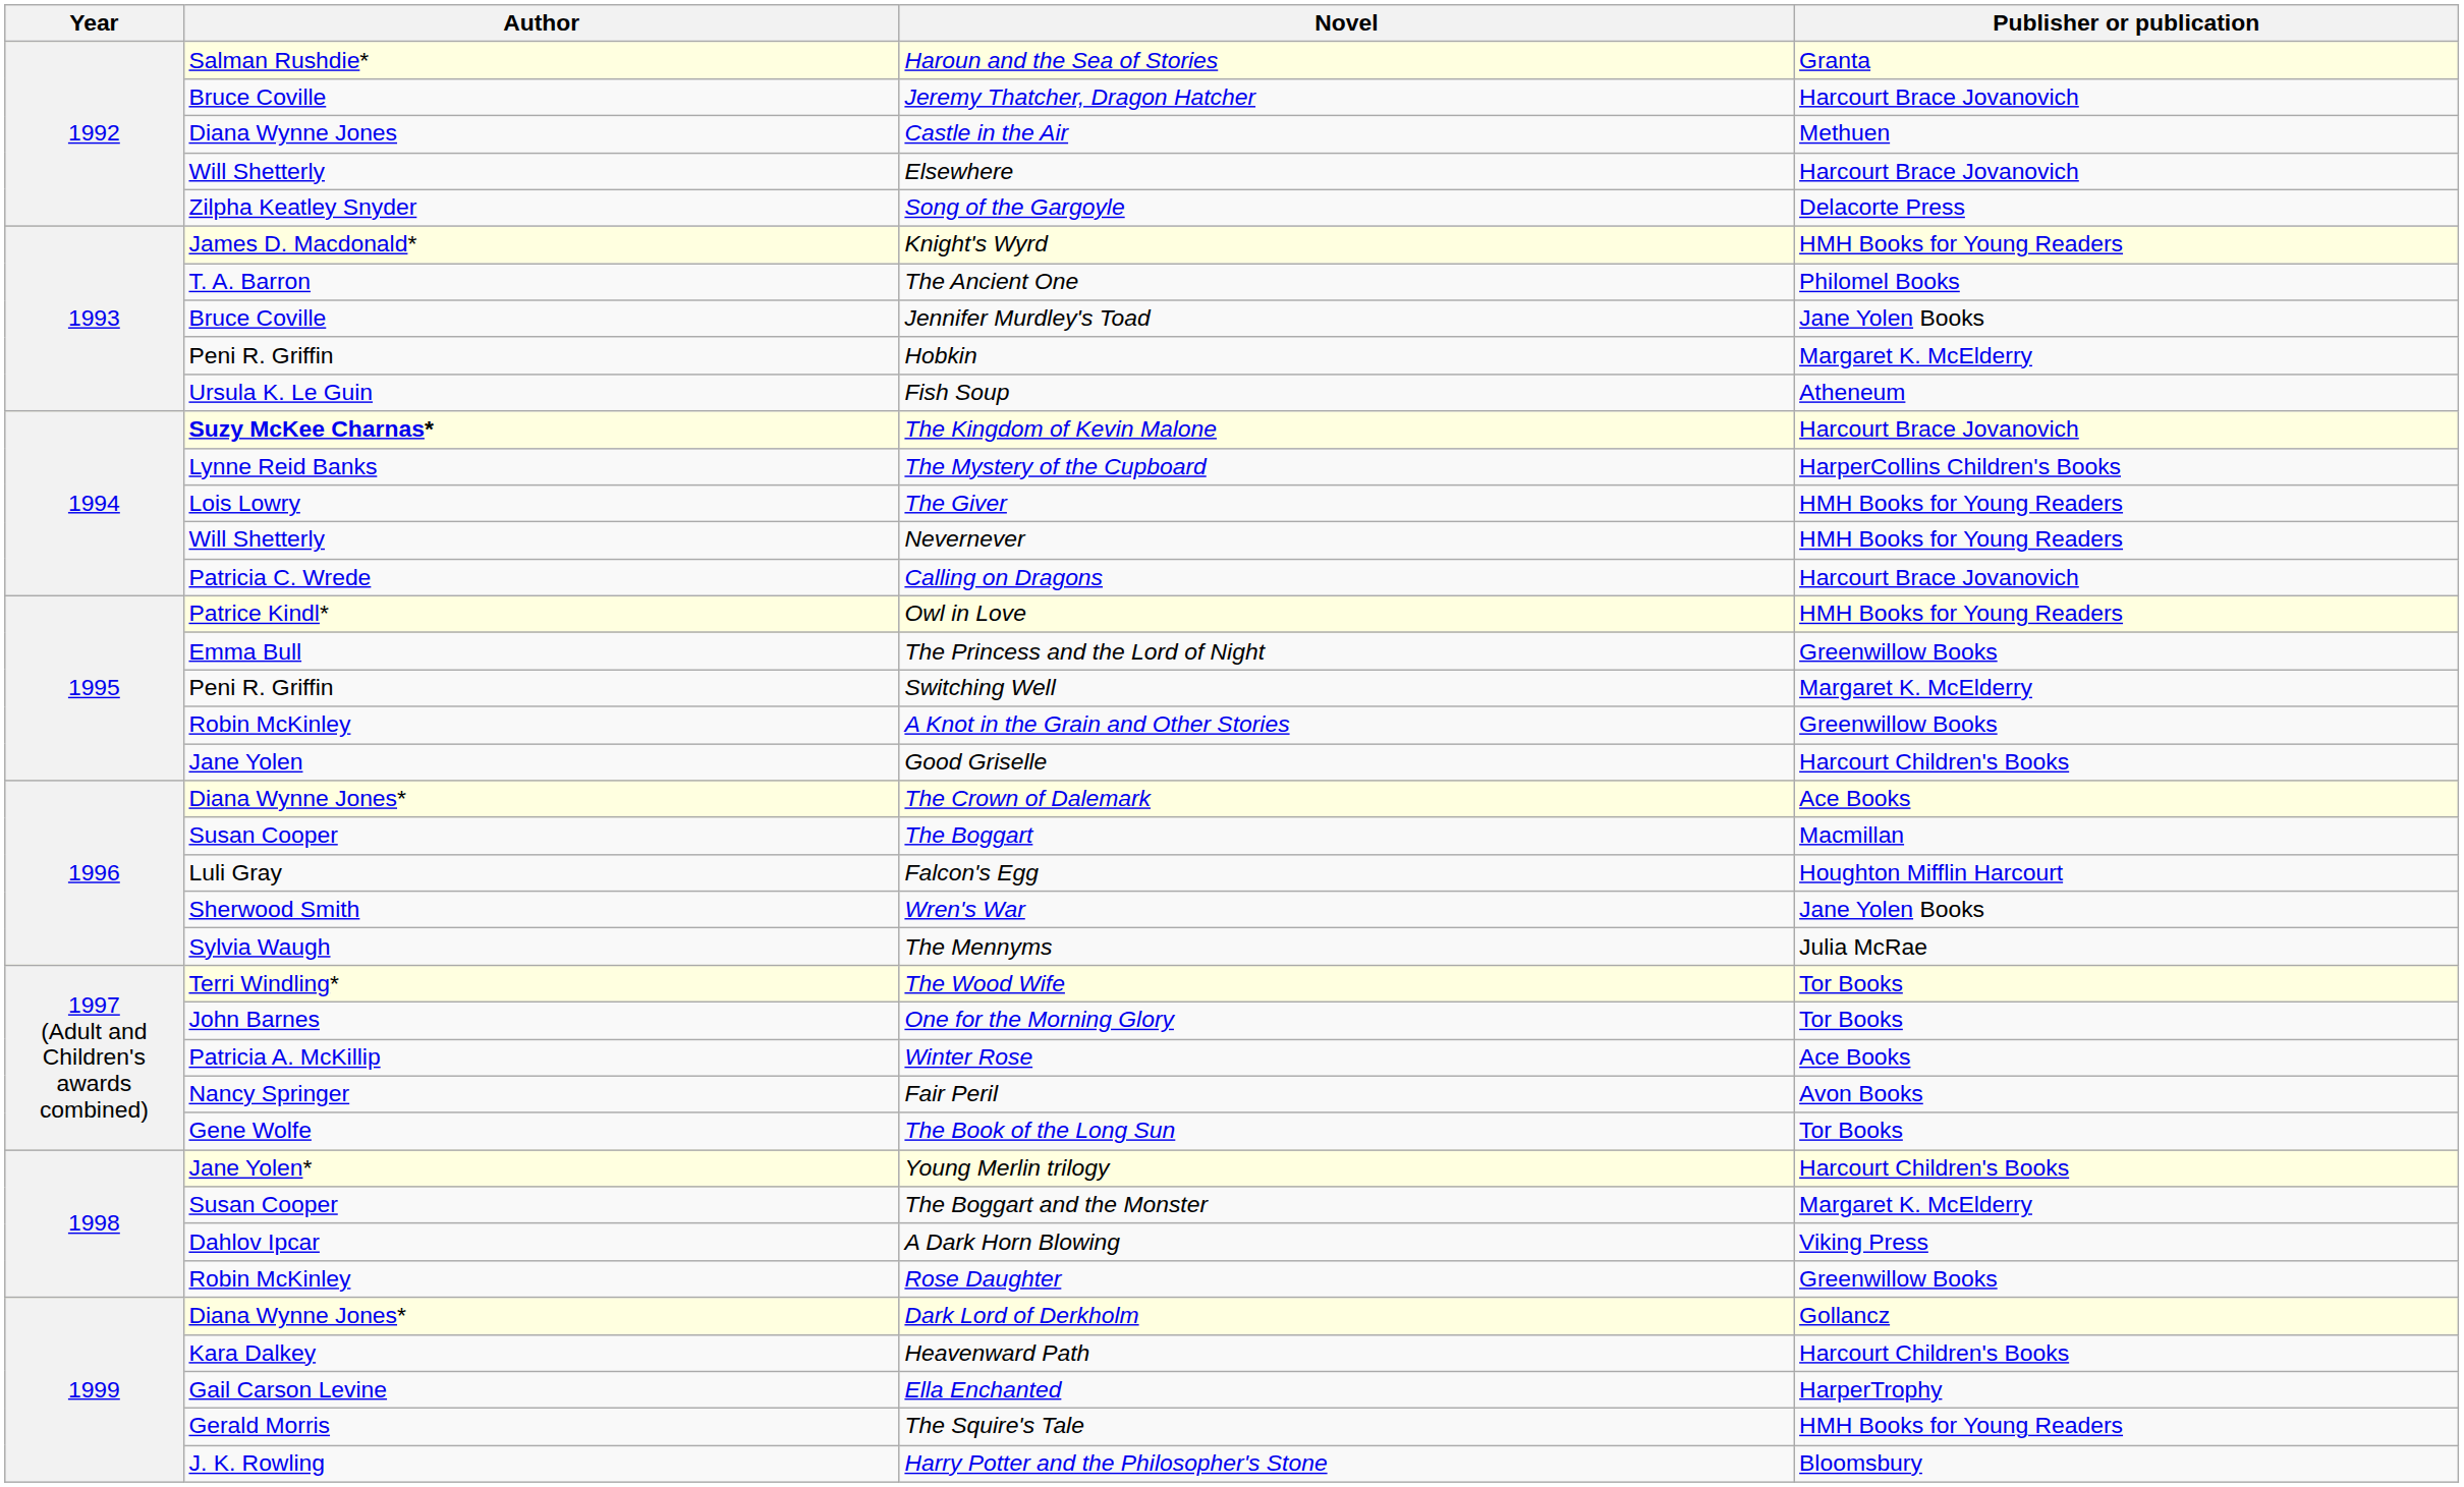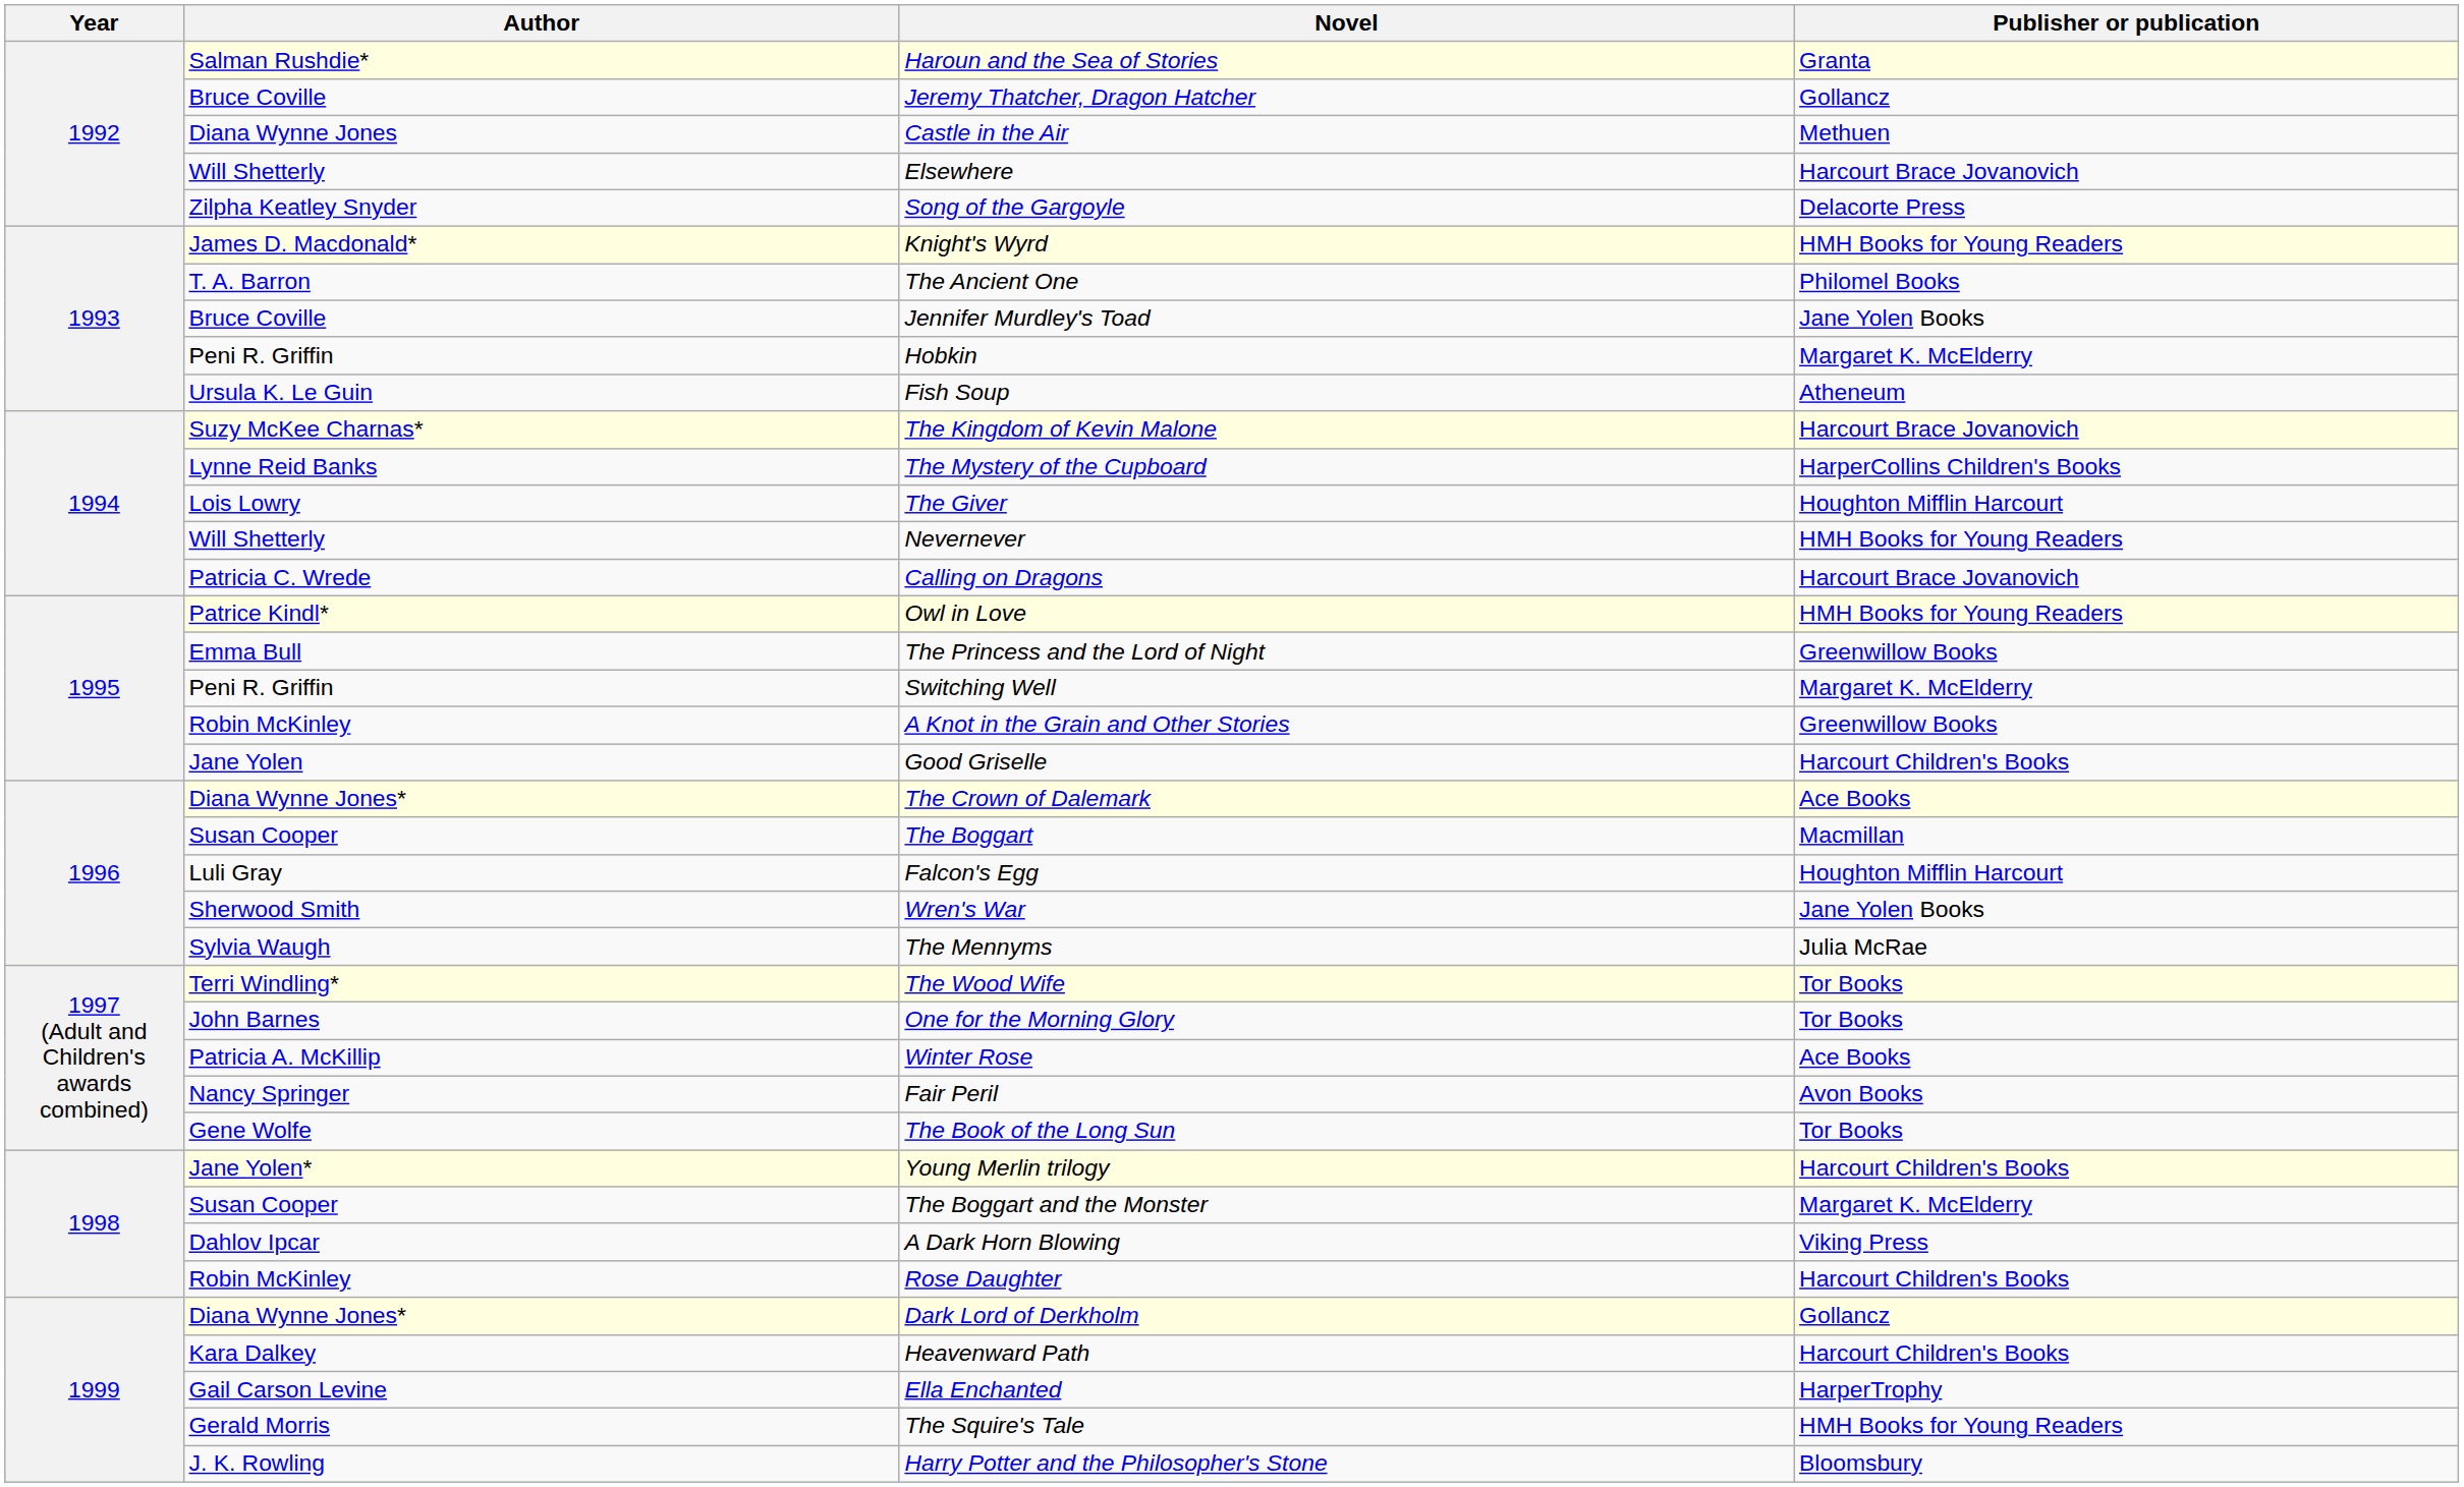 <table class="sortable wikitable" width="85%" style="margin: 1em auto 1em auto">
 <tr>
 <th width="7%" scope="col">Year</th>
 <th width="28%" scope="col">Author</th>
 <th width="35%" scope="col">Novel</th>
 <th width="26%" scope="col">Publisher or publication</th>
 </tr>
 <tr style="background:lightyellow;">
 <th rowspan="5" scope="row" align="center" style="font-weight:normal;"><a href='#'>1992</a></th>
 <td><a href='#'>Salman Rushdie</a>*</td>
 <td><em><a href='#'>Haroun and the Sea of Stories</a></em></td>
 <td><a href='#'>Granta</a></td>
 </tr>
 <tr>
 <td><a href='#'>Bruce Coville</a></td>
 <td><em><a href='#'>Jeremy Thatcher, Dragon Hatcher</a></em></td>
-<td><a href='#'>Harcourt Brace Jovanovich</a></td>
+<td><a href='#'>Gollancz</a></td>
 </tr>
 <tr>
 <td><a href='#'>Diana Wynne Jones</a></td>
 <td><em><a href='#'>Castle in the Air</a></em></td>
 <td><a href='#'>Methuen</a></td>
 </tr>
 <tr>
 <td><a href='#'>Will Shetterly</a></td>
 <td><em>Elsewhere</em></td>
 <td><a href='#'>Harcourt Brace Jovanovich</a></td>
 </tr>
 <tr>
 <td><a href='#'>Zilpha Keatley Snyder</a></td>
 <td><em><a href='#'>Song of the Gargoyle</a></em></td>
 <td><a href='#'>Delacorte Press</a></td>
 </tr>
 <tr style="background:lightyellow;">
 <th rowspan="5" scope="row" align="center" style="font-weight:normal;"><a href='#'>1993</a></th>
 <td><a href='#'>James D. Macdonald</a>*</td>
 <td><em>Knight's Wyrd</em></td>
 <td><a href='#'>HMH Books for Young Readers</a></td>
 </tr>
 <tr>
 <td><a href='#'>T. A. Barron</a></td>
 <td><em>The Ancient One</em></td>
 <td><a href='#'>Philomel Books</a></td>
 </tr>
 <tr>
 <td><a href='#'>Bruce Coville</a></td>
 <td><em>Jennifer Murdley's Toad</em></td>
 <td><a href='#'>Jane Yolen</a> Books</td>
 </tr>
 <tr>
 <td>Peni R. Griffin</td>
 <td><em>Hobkin</em></td>
 <td><a href='#'>Margaret K. McElderry</a></td>
 </tr>
 <tr>
 <td><a href='#'>Ursula K. Le Guin</a></td>
 <td><em>Fish Soup</em></td>
 <td><a href='#'>Atheneum</a></td>
 </tr>
 <tr style="background:lightyellow;">
 <th rowspan="5" scope="row" align="center" style="font-weight:normal;"><a href='#'>1994</a></th>
-<td><strong><a href='#'>Suzy McKee Charnas</a>*</strong></td>
+<td><a href='#'>Suzy McKee Charnas</a>*</td>
 <td><em><a href='#'>The Kingdom of Kevin Malone</a></em></td>
 <td><a href='#'>Harcourt Brace Jovanovich</a></td>
 </tr>
 <tr>
 <td><a href='#'>Lynne Reid Banks</a></td>
 <td><em><a href='#'>The Mystery of the Cupboard</a></em></td>
 <td><a href='#'>HarperCollins Children's Books</a></td>
 </tr>
 <tr>
 <td><a href='#'>Lois Lowry</a></td>
 <td><em><a href='#'>The Giver</a></em></td>
-<td><a href='#'>HMH Books for Young Readers</a></td>
+<td><a href='#'>Houghton Mifflin Harcourt</a></td>
 </tr>
 <tr>
 <td><a href='#'>Will Shetterly</a></td>
 <td><em>Nevernever</em></td>
 <td><a href='#'>HMH Books for Young Readers</a></td>
 </tr>
 <tr>
 <td><a href='#'>Patricia C. Wrede</a></td>
 <td><em><a href='#'>Calling on Dragons</a></em></td>
 <td><a href='#'>Harcourt Brace Jovanovich</a></td>
 </tr>
 <tr style="background:lightyellow;">
 <th rowspan="5" scope="row" align="center" style="font-weight:normal;"><a href='#'>1995</a></th>
 <td><a href='#'>Patrice Kindl</a>*</td>
 <td><em>Owl in Love</em></td>
 <td><a href='#'>HMH Books for Young Readers</a></td>
 </tr>
 <tr>
 <td><a href='#'>Emma Bull</a></td>
 <td><em>The Princess and the Lord of Night</em></td>
 <td><a href='#'>Greenwillow Books</a></td>
 </tr>
 <tr>
 <td>Peni R. Griffin</td>
 <td><em>Switching Well</em></td>
 <td><a href='#'>Margaret K. McElderry</a></td>
 </tr>
 <tr>
 <td><a href='#'>Robin McKinley</a></td>
 <td><em><a href='#'>A Knot in the Grain and Other Stories</a></em></td>
 <td><a href='#'>Greenwillow Books</a></td>
 </tr>
 <tr>
 <td><a href='#'>Jane Yolen</a></td>
 <td><em>Good Griselle</em></td>
 <td><a href='#'>Harcourt Children's Books</a></td>
 </tr>
 <tr style="background:lightyellow;">
 <th rowspan="5" scope="row" align="center" style="font-weight:normal;"><a href='#'>1996</a></th>
 <td><a href='#'>Diana Wynne Jones</a>*</td>
 <td><em><a href='#'>The Crown of Dalemark</a></em></td>
 <td><a href='#'>Ace Books</a></td>
 </tr>
 <tr>
 <td><a href='#'>Susan Cooper</a></td>
 <td><em><a href='#'>The Boggart</a></em></td>
 <td><a href='#'>Macmillan</a></td>
 </tr>
 <tr>
 <td>Luli Gray</td>
 <td><em>Falcon's Egg</em></td>
 <td><a href='#'>Houghton Mifflin Harcourt</a></td>
 </tr>
 <tr>
 <td><a href='#'>Sherwood Smith</a></td>
 <td><em><a href='#'>Wren's War</a></em></td>
 <td><a href='#'>Jane Yolen</a> Books</td>
 </tr>
 <tr>
 <td><a href='#'>Sylvia Waugh</a></td>
 <td><em>The Mennyms</em></td>
 <td>Julia McRae</td>
 </tr>
 <tr style="background:lightyellow;">
 <th rowspan="5" scope="row" align="center" style="font-weight:normal;"><a href='#'>1997</a><br>(Adult and Children's awards combined)</th>
 <td><a href='#'>Terri Windling</a>*</td>
 <td><em><a href='#'>The Wood Wife</a></em></td>
 <td><a href='#'>Tor Books</a></td>
 </tr>
 <tr>
 <td><a href='#'>John Barnes</a></td>
 <td><em><a href='#'>One for the Morning Glory</a></em></td>
 <td><a href='#'>Tor Books</a></td>
 </tr>
 <tr>
 <td><a href='#'>Patricia A. McKillip</a></td>
 <td><em><a href='#'>Winter Rose</a></em></td>
 <td><a href='#'>Ace Books</a></td>
 </tr>
 <tr>
 <td><a href='#'>Nancy Springer</a></td>
 <td><em>Fair Peril</em></td>
 <td><a href='#'>Avon Books</a></td>
 </tr>
 <tr>
 <td><a href='#'>Gene Wolfe</a></td>
 <td><em><a href='#'>The Book of the Long Sun</a></em></td>
 <td><a href='#'>Tor Books</a></td>
 </tr>
 <tr style="background:lightyellow;">
 <th rowspan="4" scope="row" align="center" style="font-weight:normal;"><a href='#'>1998</a></th>
 <td><a href='#'>Jane Yolen</a>*</td>
 <td><em>Young Merlin trilogy</em></td>
 <td><a href='#'>Harcourt Children's Books</a></td>
 </tr>
 <tr>
 <td><a href='#'>Susan Cooper</a></td>
 <td><em>The Boggart and the Monster</em></td>
 <td><a href='#'>Margaret K. McElderry</a></td>
 </tr>
 <tr>
 <td><a href='#'>Dahlov Ipcar</a></td>
 <td><em>A Dark Horn Blowing</em></td>
 <td><a href='#'>Viking Press</a></td>
 </tr>
 <tr>
 <td><a href='#'>Robin McKinley</a></td>
 <td><em><a href='#'>Rose Daughter</a></em></td>
-<td><a href='#'>Greenwillow Books</a></td>
+<td><a href='#'>Harcourt Children's Books</a></td>
 </tr>
 <tr style="background:lightyellow;">
 <th rowspan="5" scope="row" align="center" style="font-weight:normal;"><a href='#'>1999</a></th>
 <td><a href='#'>Diana Wynne Jones</a>*</td>
 <td><em><a href='#'>Dark Lord of Derkholm</a></em></td>
 <td><a href='#'>Gollancz</a></td>
 </tr>
 <tr>
 <td><a href='#'>Kara Dalkey</a></td>
 <td><em>Heavenward Path</em></td>
 <td><a href='#'>Harcourt Children's Books</a></td>
 </tr>
 <tr>
 <td><a href='#'>Gail Carson Levine</a></td>
 <td><em><a href='#'>Ella Enchanted</a></em></td>
 <td><a href='#'>HarperTrophy</a></td>
 </tr>
 <tr>
 <td><a href='#'>Gerald Morris</a></td>
 <td><em>The Squire's Tale</em></td>
 <td><a href='#'>HMH Books for Young Readers</a></td>
 </tr>
 <tr>
 <td><a href='#'>J. K. Rowling</a></td>
 <td><em><a href='#'>Harry Potter and the Philosopher's Stone</a></em></td>
 <td><a href='#'>Bloomsbury</a></td>
 </tr>
 </table>
